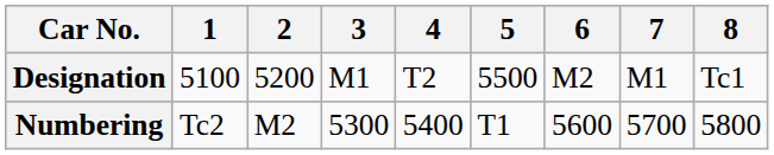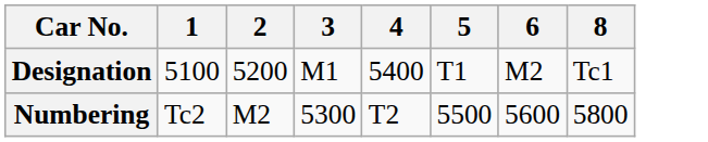 <table class="wikitable">
 <tr>
 <th>Car No.</th>
 <th>1</th>
 <th>2</th>
 <th>3</th>
 <th>4</th>
 <th>5</th>
 <th>6</th>
-<th>7</th>
 <th>8</th>
 </tr>
 <tr>
 <th>Designation</th>
 <td>5100</td>
 <td>5200</td>
 <td>M1</td>
-<td>T2</td>
-<td>5500</td>
+<td>5400</td>
+<td>T1</td>
 <td>M2</td>
-<td>M1</td>
 <td>Tc1</td>
 </tr>
 <tr>
 <th>Numbering</th>
 <td>Tc2</td>
 <td>M2</td>
 <td>5300</td>
-<td>5400</td>
-<td>T1</td>
+<td>T2</td>
+<td>5500</td>
 <td>5600</td>
-<td>5700</td>
 <td>5800</td>
 </tr>
 </table>
